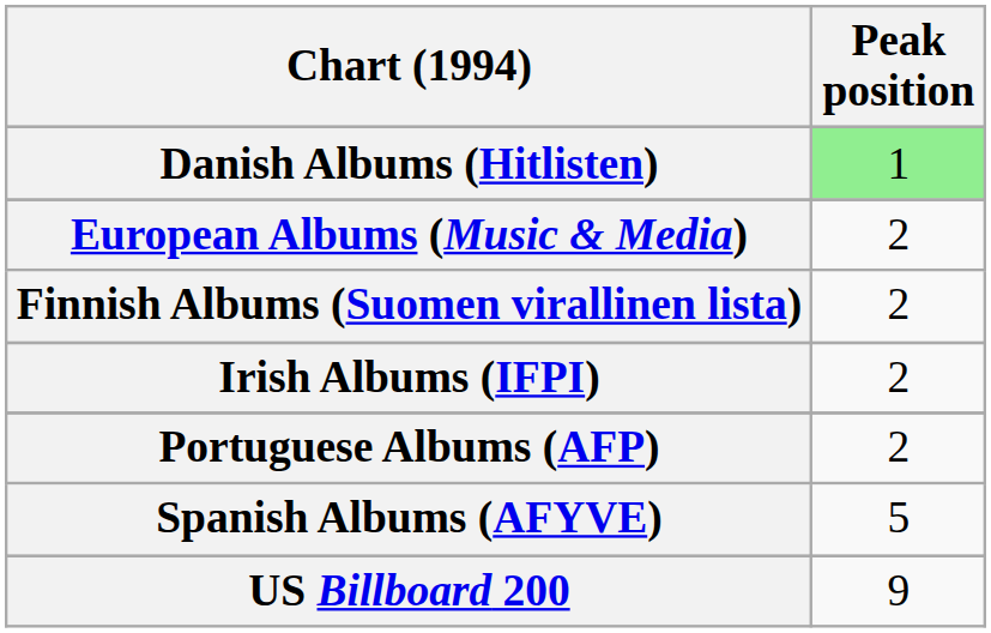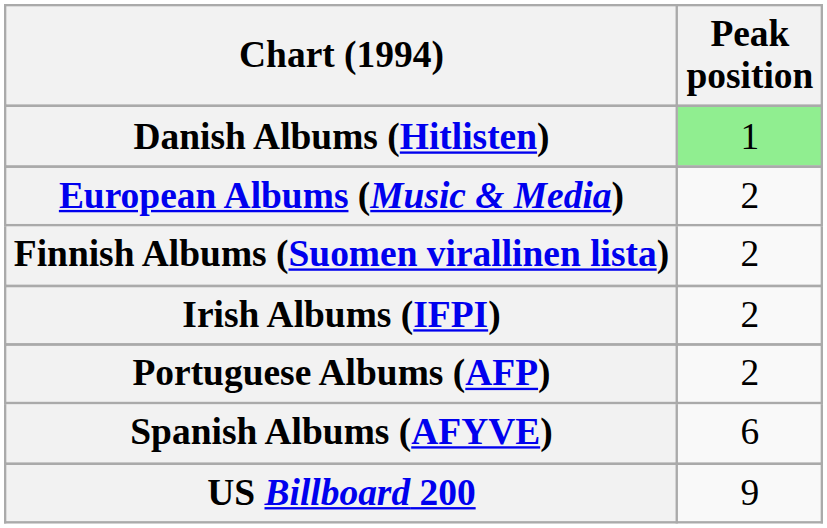 <table class="wikitable sortable plainrowheaders" style="text-align:center">
 <tr>
 <th scope="col">Chart (1994)</th>
 <th scope="col">Peak<br>position</th>
 </tr>
 <tr>
 </tr>
 <tr>
 </tr>
 <tr>
 </tr>
 <tr>
 <th scope="row">Danish Albums (<a href='#'>Hitlisten</a>)</th>
 <td style="background: lightgreen;">1</td>
 </tr>
 <tr>
 </tr>
 <tr>
 <th scope="row"><a href='#'>European Albums</a> (<em><a href='#'>Music & Media</a></em>)</th>
 <td>2</td>
 </tr>
 <tr>
 <th scope="row">Finnish Albums (<a href='#'>Suomen virallinen lista</a>)</th>
 <td>2</td>
 </tr>
 <tr>
 </tr>
 <tr>
 </tr>
 <tr>
 <th scope="row">Irish Albums (<a href='#'>IFPI</a>)</th>
 <td>2</td>
 </tr>
 <tr>
 </tr>
 <tr>
 </tr>
 <tr>
 <th scope="row">Portuguese Albums (<a href='#'>AFP</a>)</th>
 <td>2</td>
 </tr>
 <tr>
 <th scope="row">Spanish Albums (<a href='#'>AFYVE</a>)</th>
-<td>5</td>
+<td>6</td>
 </tr>
 <tr>
 </tr>
 <tr>
 </tr>
 <tr>
 </tr>
 <tr>
 <th scope="row">US <a href='#'><em>Billboard</em> 200</a></th>
 <td>9</td>
 </tr>
 </table>
